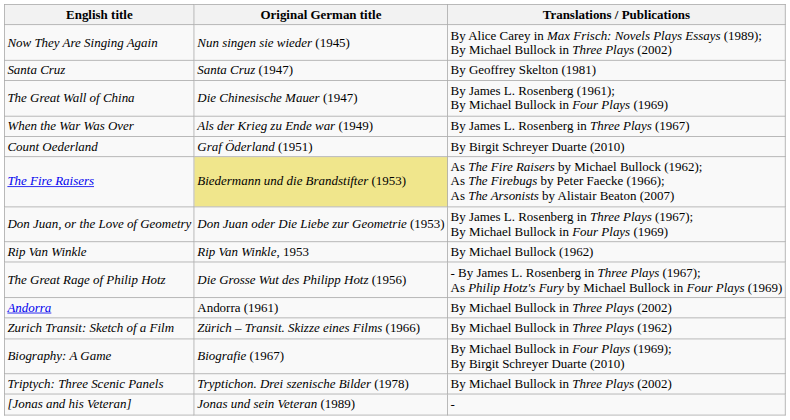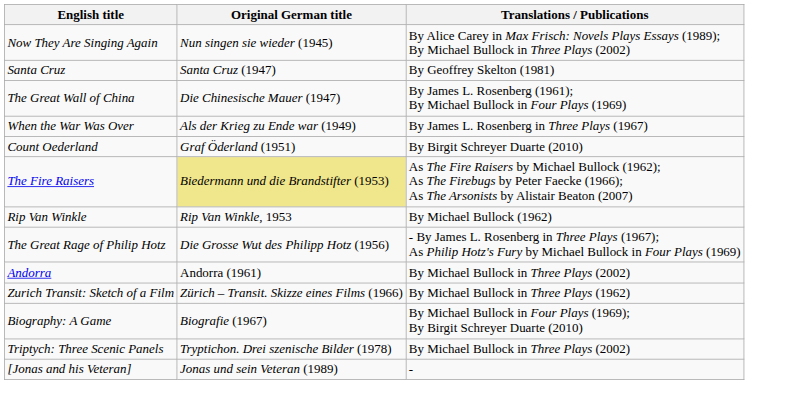 <table class="wikitable">
 <tr>
 <th>English title</th>
 <th>Original German title</th>
 <th>Translations / Publications</th>
 </tr>
 <tr>
 <td><em>Now They Are Singing Again</em></td>
 <td><em>Nun singen sie wieder</em> (1945)</td>
 <td>By Alice Carey in <em>Max Frisch: Novels Plays Essays</em> (1989); <br> By Michael Bullock in <em>Three Plays</em> (2002)</td>
 </tr>
 <tr>
 <td><em>Santa Cruz</em></td>
 <td><em>Santa Cruz</em> (1947)</td>
 <td>By Geoffrey Skelton (1981)</td>
 </tr>
 <tr>
 <td><em>The Great Wall of China</em></td>
 <td><em>Die Chinesische Mauer</em> (1947)</td>
 <td>By James L. Rosenberg (1961); <br> By Michael Bullock in <em>Four Plays</em> (1969)</td>
 </tr>
 <tr>
 <td><em>When the War Was Over</em></td>
 <td><em>Als der Krieg zu Ende war</em> (1949)</td>
 <td>By James L. Rosenberg in <em>Three Plays</em> (1967)</td>
 </tr>
 <tr>
 <td><em>Count Oederland</em></td>
 <td><em>Graf Öderland</em> (1951)</td>
 <td>By Birgit Schreyer Duarte (2010)</td>
 </tr>
 <tr>
 <td><em><a href='#'>The Fire Raisers</a></em></td>
 <td style="background: khaki;"><em>Biedermann und die Brandstifter</em> (1953)</td>
 <td>As <em>The Fire Raisers</em> by Michael Bullock (1962);<br> As <em>The Firebugs</em> by Peter Faecke (1966);<br>As <em>The Arsonists</em> by Alistair Beaton (2007)<br></td>
 </tr>
 <tr>
-<td><em>Don Juan, or the Love of Geometry</em></td>
-<td><em>Don Juan oder Die Liebe zur Geometrie</em> (1953)</td>
-<td>By James L. Rosenberg in <em>Three Plays</em> (1967);<br> By Michael Bullock in <em>Four Plays</em> (1969)</td>
-</tr>
-<tr>
 <td><em>Rip Van Winkle</em></td>
 <td><em>Rip Van Winkle</em>, 1953</td>
 <td>By Michael Bullock (1962)</td>
 </tr>
 <tr>
 <td><em>The Great Rage of Philip Hotz</em></td>
 <td><em>Die Grosse Wut des Philipp Hotz</em> (1956)</td>
 <td>- By James L. Rosenberg in <em>Three Plays</em> (1967);<br> As <em>Philip Hotz's Fury</em> by Michael Bullock in <em>Four Plays</em> (1969)</td>
 </tr>
 <tr>
 <td><em><a href='#'>Andorra</a></em></td>
 <td>Andorra (1961)</td>
 <td>By Michael Bullock in <em>Three Plays</em> (2002)</td>
 </tr>
 <tr>
 <td><em>Zurich Transit: Sketch of a Film</em></td>
 <td><em>Zürich – Transit. Skizze eines Films</em> (1966)</td>
 <td>By Michael Bullock in <em>Three Plays</em> (1962)</td>
 </tr>
 <tr>
 <td><em>Biography: A Game</em></td>
 <td><em>Biografie</em> (1967)</td>
 <td>By Michael Bullock in <em>Four Plays</em> (1969);<br>By Birgit Schreyer Duarte (2010)</td>
 </tr>
 <tr>
 <td><em>Triptych: Three Scenic Panels</em></td>
 <td><em>Tryptichon. Drei szenische Bilder</em> (1978)</td>
 <td>By Michael Bullock in <em>Three Plays</em> (2002)</td>
 </tr>
 <tr>
 <td><em>[Jonas and his Veteran]</em></td>
 <td><em>Jonas und sein Veteran</em> (1989)</td>
 <td>-</td>
 </tr>
 </table>
